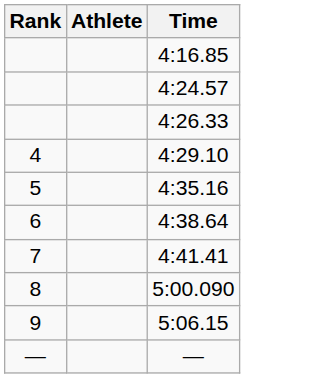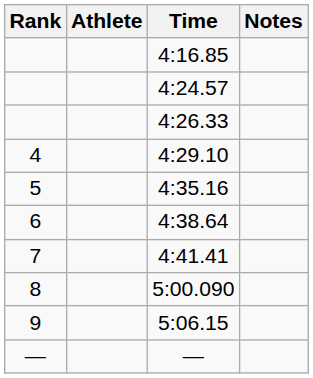 <table class="wikitable sortable" style="text-align:center">
 <tr>
 <th>Rank</th>
 <th>Athlete</th>
 <th>Time</th>
+<th>Notes</th>
 </tr>
 <tr>
 <td></td>
 <td align=left></td>
 <td>4:16.85</td>
+<td></td>
 </tr>
 <tr>
 <td></td>
 <td align=left></td>
 <td>4:24.57</td>
+<td></td>
 </tr>
 <tr>
 <td></td>
 <td align=left></td>
 <td>4:26.33</td>
+<td></td>
 </tr>
 <tr>
 <td>4</td>
 <td align=left></td>
 <td>4:29.10</td>
+<td></td>
 </tr>
 <tr>
 <td>5</td>
 <td align=left></td>
 <td>4:35.16</td>
+<td></td>
 </tr>
 <tr>
 <td>6</td>
 <td align=left></td>
 <td>4:38.64</td>
+<td></td>
 </tr>
 <tr>
 <td>7</td>
 <td align=left></td>
 <td>4:41.41</td>
+<td></td>
 </tr>
 <tr>
 <td>8</td>
 <td align=left></td>
 <td>5:00.090</td>
+<td></td>
 </tr>
 <tr>
 <td>9</td>
 <td align=left></td>
 <td>5:06.15</td>
+<td></td>
 </tr>
 <tr>
 <td>—</td>
 <td align=left></td>
 <td>—</td>
+<td></td>
 </tr>
 </table>
